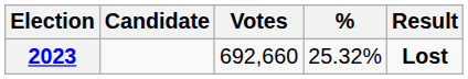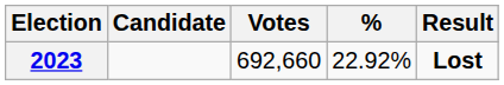 <table class="wikitable" style="text-align:center">
 <tr>
 <th>Election</th>
 <th>Candidate</th>
 <th>Votes</th>
 <th>%</th>
 <th>Result</th>
 </tr>
 <tr>
 <th><a href='#'>2023</a></th>
 <td></td>
 <td>692,660</td>
-<td>25.32%</td>
+<td>22.92%</td>
 <td rowspan="2"><strong>Lost</strong> </td>
 </tr>
 </table>
